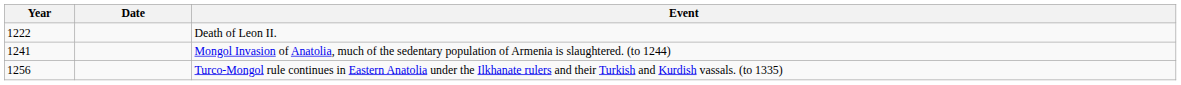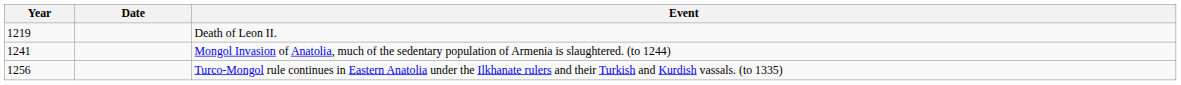 <table class="wikitable" width="100%">
 <tr>
 <th style="width:6%">Year</th>
 <th style="width:10%">Date</th>
 <th>Event</th>
 </tr>
 <tr>
-<td>1222</td>
+<td>1219</td>
 <td></td>
 <td>Death of Leon II.</td>
 </tr>
 <tr>
 <td>1241</td>
 <td></td>
 <td><a href='#'>Mongol Invasion</a> of <a href='#'>Anatolia</a>, much of the sedentary population of Armenia is slaughtered. (to 1244)</td>
 </tr>
 <tr>
 <td>1256</td>
 <td></td>
 <td><a href='#'>Turco-Mongol</a> rule continues in <a href='#'>Eastern Anatolia</a> under the <a href='#'>Ilkhanate rulers</a> and their <a href='#'>Turkish</a> and <a href='#'>Kurdish</a> vassals. (to 1335)</td>
 </tr>
 </table>
